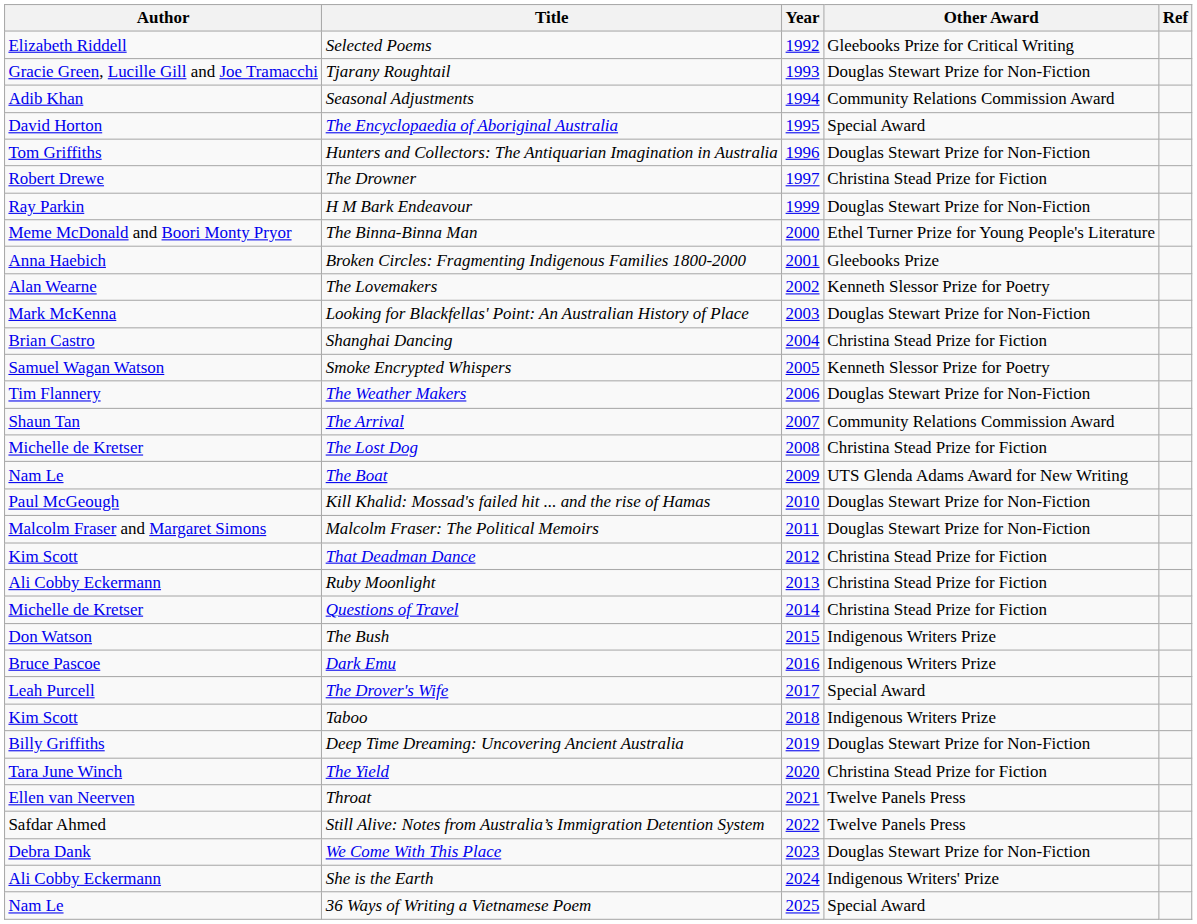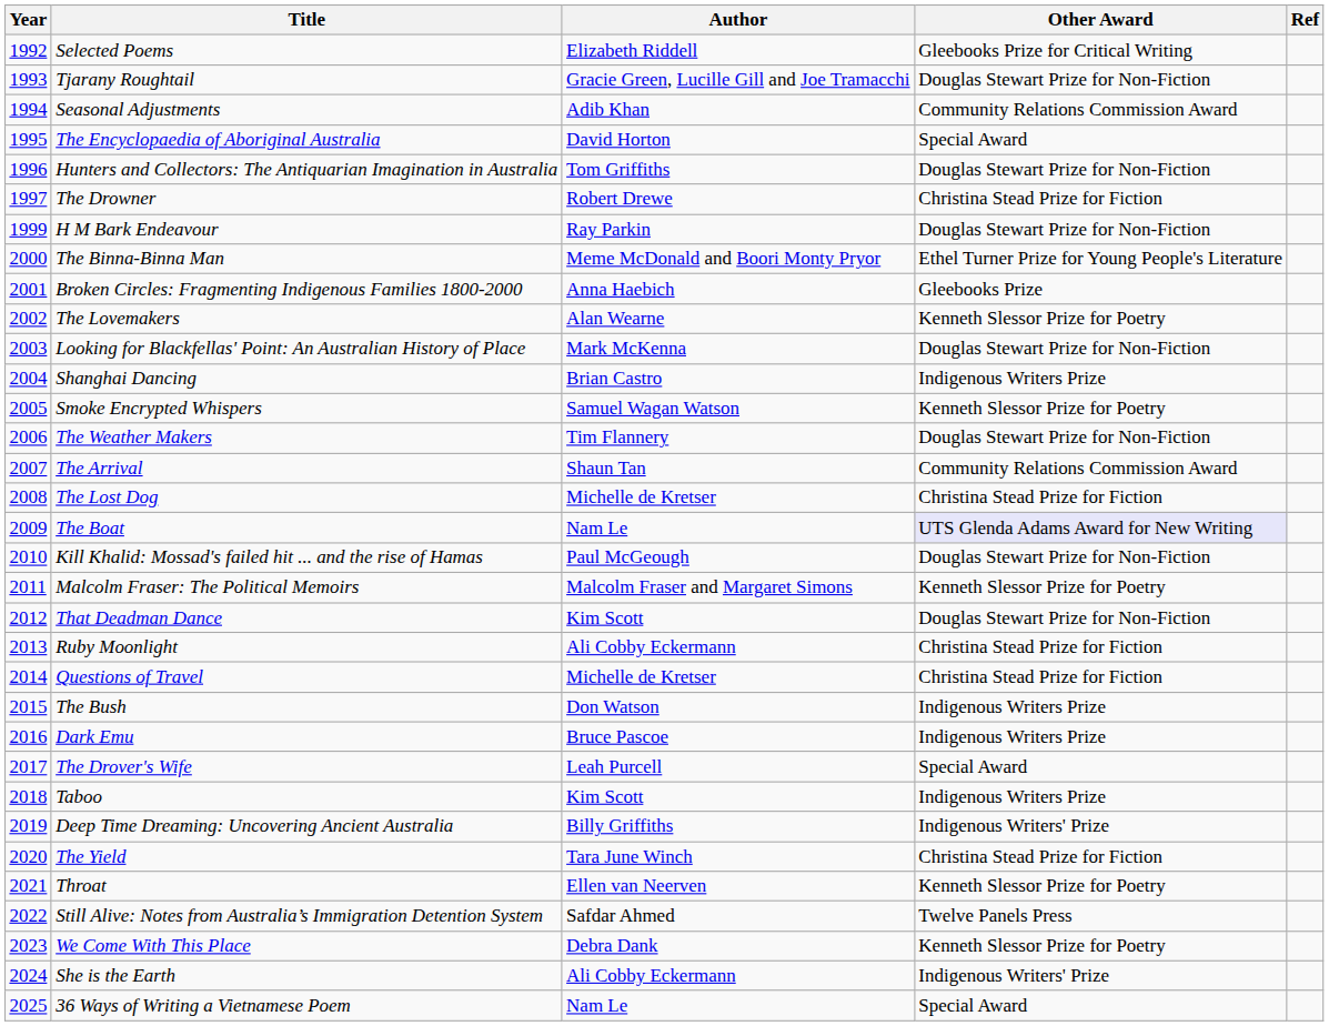 <table class="wikitable">
 <tr>
+<th>Year</th>
+<th>Title</th>
 <th>Author</th>
-<th>Title</th>
-<th>Year</th>
 <th>Other Award</th>
 <th>Ref</th>
 </tr>
 <tr>
+<td><a href='#'>1992</a></td>
+<td><em>Selected Poems</em></td>
 <td><a href='#'>Elizabeth Riddell</a></td>
-<td><em>Selected Poems</em></td>
-<td><a href='#'>1992</a></td>
 <td>Gleebooks Prize for Critical Writing</td>
 <td></td>
 </tr>
 <tr>
+<td><a href='#'>1993</a></td>
+<td><em>Tjarany Roughtail</em></td>
 <td><a href='#'>Gracie Green</a>, <a href='#'>Lucille Gill</a> and <a href='#'>Joe Tramacchi</a></td>
-<td><em>Tjarany Roughtail</em></td>
-<td><a href='#'>1993</a></td>
 <td>Douglas Stewart Prize for Non-Fiction</td>
 <td></td>
 </tr>
 <tr>
+<td><a href='#'>1994</a></td>
+<td><em>Seasonal Adjustments</em></td>
 <td><a href='#'>Adib Khan</a></td>
-<td><em>Seasonal Adjustments</em></td>
-<td><a href='#'>1994</a></td>
 <td>Community Relations Commission Award</td>
 <td></td>
 </tr>
 <tr>
+<td><a href='#'>1995</a></td>
+<td><em><a href='#'>The Encyclopaedia of Aboriginal Australia</a></em></td>
 <td><a href='#'>David Horton</a></td>
-<td><em><a href='#'>The Encyclopaedia of Aboriginal Australia</a></em></td>
-<td><a href='#'>1995</a></td>
 <td>Special Award</td>
 <td></td>
 </tr>
 <tr>
+<td><a href='#'>1996</a></td>
+<td><em>Hunters and Collectors: The Antiquarian Imagination in Australia</em></td>
 <td><a href='#'>Tom Griffiths</a></td>
-<td><em>Hunters and Collectors: The Antiquarian Imagination in Australia</em></td>
-<td><a href='#'>1996</a></td>
 <td>Douglas Stewart Prize for Non-Fiction</td>
 <td></td>
 </tr>
 <tr>
+<td><a href='#'>1997</a></td>
+<td><em>The Drowner</em></td>
 <td><a href='#'>Robert Drewe</a></td>
-<td><em>The Drowner</em></td>
-<td><a href='#'>1997</a></td>
 <td>Christina Stead Prize for Fiction</td>
 <td></td>
 </tr>
 <tr>
+<td><a href='#'>1999</a></td>
+<td><em>H M Bark Endeavour</em></td>
 <td><a href='#'>Ray Parkin</a></td>
-<td><em>H M Bark Endeavour</em></td>
-<td><a href='#'>1999</a></td>
 <td>Douglas Stewart Prize for Non-Fiction</td>
 <td></td>
 </tr>
 <tr>
+<td><a href='#'>2000</a></td>
+<td><em>The Binna-Binna Man</em></td>
 <td><a href='#'>Meme McDonald</a> and <a href='#'>Boori Monty Pryor</a></td>
-<td><em>The Binna-Binna Man</em></td>
-<td><a href='#'>2000</a></td>
 <td>Ethel Turner Prize for Young People's Literature</td>
 <td></td>
 </tr>
 <tr>
+<td><a href='#'>2001</a></td>
+<td><em>Broken Circles: Fragmenting Indigenous Families 1800-2000</em></td>
 <td><a href='#'>Anna Haebich</a></td>
-<td><em>Broken Circles: Fragmenting Indigenous Families 1800-2000</em></td>
-<td><a href='#'>2001</a></td>
 <td>Gleebooks Prize</td>
 <td></td>
 </tr>
 <tr>
+<td><a href='#'>2002</a></td>
+<td><em>The Lovemakers</em></td>
 <td><a href='#'>Alan Wearne</a></td>
-<td><em>The Lovemakers</em></td>
-<td><a href='#'>2002</a></td>
 <td>Kenneth Slessor Prize for Poetry</td>
 <td></td>
 </tr>
 <tr>
+<td><a href='#'>2003</a></td>
+<td><em>Looking for Blackfellas' Point: An Australian History of Place</em></td>
 <td><a href='#'>Mark McKenna</a></td>
-<td><em>Looking for Blackfellas' Point: An Australian History of Place</em></td>
-<td><a href='#'>2003</a></td>
 <td>Douglas Stewart Prize for Non-Fiction</td>
 <td></td>
 </tr>
 <tr>
+<td><a href='#'>2004</a></td>
+<td><em>Shanghai Dancing</em></td>
 <td><a href='#'>Brian Castro</a></td>
-<td><em>Shanghai Dancing</em></td>
-<td><a href='#'>2004</a></td>
+<td>Indigenous Writers Prize</td>
+<td></td>
+</tr>
+<tr>
+<td><a href='#'>2005</a></td>
+<td><em>Smoke Encrypted Whispers</em></td>
+<td><a href='#'>Samuel Wagan Watson</a></td>
+<td>Kenneth Slessor Prize for Poetry</td>
+<td></td>
+</tr>
+<tr>
+<td><a href='#'>2006</a></td>
+<td><em><a href='#'>The Weather Makers</a></em></td>
+<td><a href='#'>Tim Flannery</a></td>
+<td>Douglas Stewart Prize for Non-Fiction</td>
+<td></td>
+</tr>
+<tr>
+<td><a href='#'>2007</a></td>
+<td><em><a href='#'>The Arrival</a></em></td>
+<td><a href='#'>Shaun Tan</a></td>
+<td>Community Relations Commission Award</td>
+<td></td>
+</tr>
+<tr>
+<td><a href='#'>2008</a></td>
+<td><em><a href='#'>The Lost Dog</a></em></td>
+<td><a href='#'>Michelle de Kretser</a></td>
 <td>Christina Stead Prize for Fiction</td>
 <td></td>
 </tr>
 <tr>
-<td><a href='#'>Samuel Wagan Watson</a></td>
-<td><em>Smoke Encrypted Whispers</em></td>
-<td><a href='#'>2005</a></td>
+<td><a href='#'>2009</a></td>
+<td><em><a href='#'>The Boat</a></em></td>
+<td><a href='#'>Nam Le</a></td>
+<td style="background: lavender;">UTS Glenda Adams Award for New Writing</td>
+<td></td>
+</tr>
+<tr>
+<td><a href='#'>2010</a></td>
+<td><em>Kill Khalid: Mossad's failed hit ... and the rise of Hamas</em></td>
+<td><a href='#'>Paul McGeough</a></td>
+<td>Douglas Stewart Prize for Non-Fiction</td>
+<td></td>
+</tr>
+<tr>
+<td><a href='#'>2011</a></td>
+<td><em>Malcolm Fraser: The Political Memoirs</em></td>
+<td><a href='#'>Malcolm Fraser</a> and <a href='#'>Margaret Simons</a></td>
 <td>Kenneth Slessor Prize for Poetry</td>
 <td></td>
 </tr>
 <tr>
-<td><a href='#'>Tim Flannery</a></td>
-<td><em><a href='#'>The Weather Makers</a></em></td>
-<td><a href='#'>2006</a></td>
+<td><a href='#'>2012</a></td>
+<td><em><a href='#'>That Deadman Dance</a></em></td>
+<td><a href='#'>Kim Scott</a></td>
 <td>Douglas Stewart Prize for Non-Fiction</td>
 <td></td>
 </tr>
 <tr>
-<td><a href='#'>Shaun Tan</a></td>
-<td><em><a href='#'>The Arrival</a></em></td>
-<td><a href='#'>2007</a></td>
-<td>Community Relations Commission Award</td>
-<td></td>
-</tr>
-<tr>
-<td><a href='#'>Michelle de Kretser</a></td>
-<td><em><a href='#'>The Lost Dog</a></em></td>
-<td><a href='#'>2008</a></td>
+<td><a href='#'>2013</a></td>
+<td><em>Ruby Moonlight</em></td>
+<td><a href='#'>Ali Cobby Eckermann</a></td>
 <td>Christina Stead Prize for Fiction</td>
 <td></td>
 </tr>
 <tr>
-<td><a href='#'>Nam Le</a></td>
-<td><em><a href='#'>The Boat</a></em></td>
-<td><a href='#'>2009</a></td>
-<td>UTS Glenda Adams Award for New Writing</td>
-<td></td>
-</tr>
-<tr>
-<td><a href='#'>Paul McGeough</a></td>
-<td><em>Kill Khalid: Mossad's failed hit ... and the rise of Hamas</em></td>
-<td><a href='#'>2010</a></td>
-<td>Douglas Stewart Prize for Non-Fiction</td>
-<td></td>
-</tr>
-<tr>
-<td><a href='#'>Malcolm Fraser</a> and <a href='#'>Margaret Simons</a></td>
-<td><em>Malcolm Fraser: The Political Memoirs</em></td>
-<td><a href='#'>2011</a></td>
-<td>Douglas Stewart Prize for Non-Fiction</td>
-<td></td>
-</tr>
-<tr>
-<td><a href='#'>Kim Scott</a></td>
-<td><em><a href='#'>That Deadman Dance</a></em></td>
-<td><a href='#'>2012</a></td>
+<td><a href='#'>2014</a></td>
+<td><em><a href='#'>Questions of Travel</a></em></td>
+<td><a href='#'>Michelle de Kretser</a></td>
 <td>Christina Stead Prize for Fiction</td>
 <td></td>
 </tr>
 <tr>
-<td><a href='#'>Ali Cobby Eckermann</a></td>
-<td><em>Ruby Moonlight</em></td>
-<td><a href='#'>2013</a></td>
+<td><a href='#'>2015</a></td>
+<td><em>The Bush</em></td>
+<td><a href='#'>Don Watson</a></td>
+<td>Indigenous Writers Prize</td>
+<td></td>
+</tr>
+<tr>
+<td><a href='#'>2016</a></td>
+<td><em><a href='#'>Dark Emu</a></em></td>
+<td><a href='#'>Bruce Pascoe</a></td>
+<td>Indigenous Writers Prize</td>
+<td></td>
+</tr>
+<tr>
+<td><a href='#'>2017</a></td>
+<td><em><a href='#'>The Drover's Wife</a></em></td>
+<td><a href='#'>Leah Purcell</a></td>
+<td>Special Award</td>
+<td></td>
+</tr>
+<tr>
+<td><a href='#'>2018</a></td>
+<td><em>Taboo</em></td>
+<td><a href='#'>Kim Scott</a></td>
+<td>Indigenous Writers Prize</td>
+<td></td>
+</tr>
+<tr>
+<td><a href='#'>2019</a></td>
+<td><em>Deep Time Dreaming: Uncovering Ancient Australia</em></td>
+<td><a href='#'>Billy Griffiths</a></td>
+<td>Indigenous Writers' Prize</td>
+<td></td>
+</tr>
+<tr>
+<td><a href='#'>2020</a></td>
+<td><em><a href='#'>The Yield</a></em></td>
+<td><a href='#'>Tara June Winch</a></td>
 <td>Christina Stead Prize for Fiction</td>
 <td></td>
 </tr>
 <tr>
-<td><a href='#'>Michelle de Kretser</a></td>
-<td><em><a href='#'>Questions of Travel</a></em></td>
-<td><a href='#'>2014</a></td>
-<td>Christina Stead Prize for Fiction</td>
+<td><a href='#'>2021</a></td>
+<td><em>Throat</em></td>
+<td><a href='#'>Ellen van Neerven</a></td>
+<td>Kenneth Slessor Prize for Poetry</td>
 <td></td>
 </tr>
 <tr>
-<td><a href='#'>Don Watson</a></td>
-<td><em>The Bush</em></td>
-<td><a href='#'>2015</a></td>
-<td>Indigenous Writers Prize</td>
-<td></td>
-</tr>
-<tr>
-<td><a href='#'>Bruce Pascoe</a></td>
-<td><em><a href='#'>Dark Emu</a></em></td>
-<td><a href='#'>2016</a></td>
-<td>Indigenous Writers Prize</td>
-<td></td>
-</tr>
-<tr>
-<td><a href='#'>Leah Purcell</a></td>
-<td><em><a href='#'>The Drover's Wife</a></em></td>
-<td><a href='#'>2017</a></td>
-<td>Special Award</td>
-<td></td>
-</tr>
-<tr>
-<td><a href='#'>Kim Scott</a></td>
-<td><em>Taboo</em></td>
-<td><a href='#'>2018</a></td>
-<td>Indigenous Writers Prize</td>
-<td></td>
-</tr>
-<tr>
-<td><a href='#'>Billy Griffiths</a></td>
-<td><em>Deep Time Dreaming: Uncovering Ancient Australia</em></td>
-<td><a href='#'>2019</a></td>
-<td>Douglas Stewart Prize for Non-Fiction</td>
-<td></td>
-</tr>
-<tr>
-<td><a href='#'>Tara June Winch</a></td>
-<td><em><a href='#'>The Yield</a></em></td>
-<td><a href='#'>2020</a></td>
-<td>Christina Stead Prize for Fiction</td>
-<td></td>
-</tr>
-<tr>
-<td><a href='#'>Ellen van Neerven</a></td>
-<td><em>Throat</em></td>
-<td><a href='#'>2021</a></td>
+<td><a href='#'>2022</a></td>
+<td><em>Still Alive: Notes from Australia’s Immigration Detention System</em></td>
+<td>Safdar Ahmed</td>
 <td>Twelve Panels Press</td>
 <td></td>
 </tr>
 <tr>
-<td>Safdar Ahmed</td>
-<td><em>Still Alive: Notes from Australia’s Immigration Detention System</em></td>
-<td><a href='#'>2022</a></td>
-<td>Twelve Panels Press</td>
+<td><a href='#'>2023</a></td>
+<td><em><a href='#'>We Come With This Place</a></em></td>
+<td><a href='#'>Debra Dank</a></td>
+<td>Kenneth Slessor Prize for Poetry</td>
 <td></td>
 </tr>
 <tr>
-<td><a href='#'>Debra Dank</a></td>
-<td><em><a href='#'>We Come With This Place</a></em></td>
-<td><a href='#'>2023</a></td>
-<td>Douglas Stewart Prize for Non-Fiction</td>
-<td></td>
-</tr>
-<tr>
+<td><a href='#'>2024</a></td>
+<td><em>She is the Earth</em></td>
 <td><a href='#'>Ali Cobby Eckermann</a></td>
-<td><em>She is the Earth</em></td>
-<td><a href='#'>2024</a></td>
 <td>Indigenous Writers' Prize</td>
 <td></td>
 </tr>
 <tr>
+<td><a href='#'>2025</a></td>
+<td><em>36 Ways of Writing a Vietnamese Poem</em></td>
 <td><a href='#'>Nam Le</a></td>
-<td><em>36 Ways of Writing a Vietnamese Poem</em></td>
-<td><a href='#'>2025</a></td>
 <td>Special Award</td>
 <td></td>
 </tr>
 </table>
